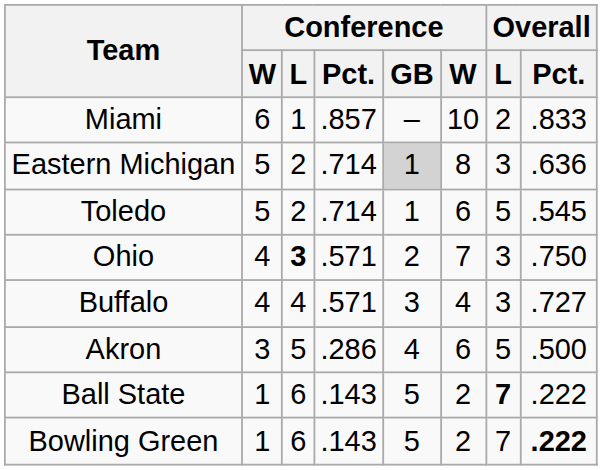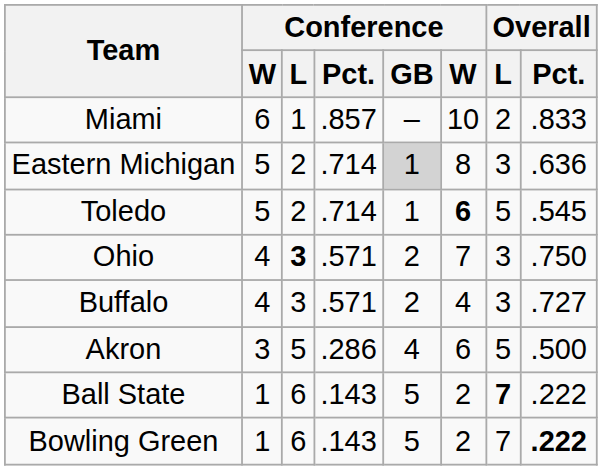 <table class="wikitable" style="text-align:center;">
 <tr>
 <th rowspan=2>Team</th>
 <th colspan=5>Conference</th>
 <th colspan=4>Overall</th>
 </tr>
 <tr>
 <th>W</th>
 <th>L</th>
 <th>Pct.</th>
 <th>GB</th>
 <th>W</th>
 <th>L</th>
 <th>Pct.</th>
 </tr>
 <tr>
 <td>Miami</td>
 <td>6</td>
 <td>1</td>
 <td>.857</td>
 <td>–</td>
 <td>10</td>
 <td>2</td>
 <td>.833</td>
 </tr>
 <tr>
 <td>Eastern Michigan</td>
 <td>5</td>
 <td>2</td>
 <td>.714</td>
 <td style="background: lightgrey;">1</td>
 <td>8</td>
 <td>3</td>
 <td>.636</td>
 </tr>
 <tr>
 <td>Toledo</td>
 <td>5</td>
 <td>2</td>
 <td>.714</td>
 <td>1</td>
-<td>6</td>
+<td><strong>6</strong></td>
 <td>5</td>
 <td>.545</td>
 </tr>
 <tr>
 <td>Ohio</td>
 <td>4</td>
 <td><strong>3</strong></td>
 <td>.571</td>
 <td>2</td>
 <td>7</td>
 <td>3</td>
 <td>.750</td>
 </tr>
 <tr>
 <td>Buffalo</td>
 <td>4</td>
-<td>4</td>
+<td>3</td>
 <td>.571</td>
-<td>3</td>
+<td>2</td>
 <td>4</td>
 <td>3</td>
 <td>.727</td>
 </tr>
 <tr>
 <td>Akron</td>
 <td>3</td>
 <td>5</td>
 <td>.286</td>
 <td>4</td>
 <td>6</td>
 <td>5</td>
 <td>.500</td>
 </tr>
 <tr>
 <td>Ball State</td>
 <td>1</td>
 <td>6</td>
 <td>.143</td>
 <td>5</td>
 <td>2</td>
 <td><strong>7</strong></td>
 <td>.222</td>
 </tr>
 <tr>
 <td>Bowling Green</td>
 <td>1</td>
 <td>6</td>
 <td>.143</td>
 <td>5</td>
 <td>2</td>
 <td>7</td>
 <td><strong>.222</strong></td>
 </tr>
 </table>
